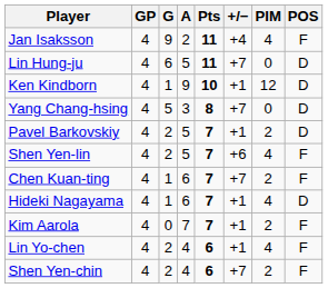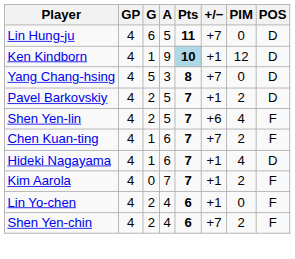 <table class="wikitable sortable" style="text-align:center;">
 <tr>
 <th>Player</th>
 <th>GP</th>
 <th>G</th>
 <th>A</th>
 <th>Pts</th>
 <th>+/−</th>
 <th>PIM</th>
 <th>POS</th>
-</tr>
-<tr>
-<td style="text-align:left;"> <a href='#'>Jan Isaksson</a></td>
-<td>4</td>
-<td>9</td>
-<td>2</td>
-<td><strong>11</strong></td>
-<td>+4</td>
-<td>4</td>
-<td>F</td>
 </tr>
 <tr>
 <td style="text-align:left;"> <a href='#'>Lin Hung-ju</a></td>
 <td>4</td>
 <td>6</td>
 <td>5</td>
 <td><strong>11</strong></td>
 <td>+7</td>
 <td>0</td>
 <td>D</td>
 </tr>
 <tr>
 <td style="text-align:left;"> <a href='#'>Ken Kindborn</a></td>
 <td>4</td>
 <td>1</td>
 <td>9</td>
-<td><strong>10</strong></td>
+<td style="background: lightblue;"><strong>10</strong></td>
 <td>+1</td>
 <td>12</td>
 <td>D</td>
 </tr>
 <tr>
 <td style="text-align:left;"> <a href='#'>Yang Chang-hsing</a></td>
 <td>4</td>
 <td>5</td>
 <td>3</td>
 <td><strong>8</strong></td>
 <td>+7</td>
 <td>0</td>
 <td>D</td>
 </tr>
 <tr>
 <td style="text-align:left;"> <a href='#'>Pavel Barkovskiy</a></td>
 <td>4</td>
 <td>2</td>
 <td>5</td>
 <td><strong>7</strong></td>
 <td>+1</td>
 <td>2</td>
 <td>D</td>
 </tr>
 <tr>
 <td style="text-align:left;"> <a href='#'>Shen Yen-lin</a></td>
 <td>4</td>
 <td>2</td>
 <td>5</td>
 <td><strong>7</strong></td>
 <td>+6</td>
 <td>4</td>
 <td>F</td>
 </tr>
 <tr>
 <td style="text-align:left;"> <a href='#'>Chen Kuan-ting</a></td>
 <td>4</td>
 <td>1</td>
 <td>6</td>
 <td><strong>7</strong></td>
 <td>+7</td>
 <td>2</td>
 <td>F</td>
 </tr>
 <tr>
 <td style="text-align:left;"> <a href='#'>Hideki Nagayama</a></td>
 <td>4</td>
 <td>1</td>
 <td>6</td>
 <td><strong>7</strong></td>
 <td>+1</td>
 <td>4</td>
 <td>D</td>
 </tr>
 <tr>
 <td style="text-align:left;"> <a href='#'>Kim Aarola</a></td>
 <td>4</td>
 <td>0</td>
 <td>7</td>
 <td><strong>7</strong></td>
 <td>+1</td>
 <td>2</td>
 <td>F</td>
 </tr>
 <tr>
 <td style="text-align:left;"> <a href='#'>Lin Yo-chen</a></td>
 <td>4</td>
 <td>2</td>
 <td>4</td>
 <td><strong>6</strong></td>
 <td>+1</td>
-<td>4</td>
+<td>0</td>
 <td>F</td>
 </tr>
 <tr>
 <td style="text-align:left;"> <a href='#'>Shen Yen-chin</a></td>
 <td>4</td>
 <td>2</td>
 <td>4</td>
 <td><strong>6</strong></td>
 <td>+7</td>
 <td>2</td>
 <td>F</td>
 </tr>
 </table>
